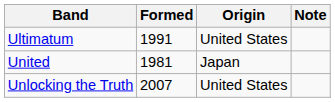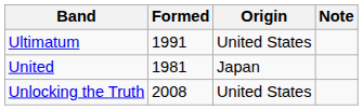 <table class="wikitable sortable">
 <tr>
 <th>Band</th>
 <th>Formed</th>
 <th>Origin</th>
 <th class=unsortable>Note</th>
 </tr>
 <tr>
 <td><a href='#'>Ultimatum</a></td>
 <td>1991</td>
 <td>United States</td>
 <td></td>
 </tr>
 <tr>
 <td><a href='#'>United</a></td>
 <td>1981</td>
 <td>Japan</td>
 <td></td>
 </tr>
 <tr>
 <td><a href='#'>Unlocking the Truth</a></td>
-<td>2007</td>
+<td>2008</td>
 <td>United States</td>
 <td></td>
 </tr>
 </table>
